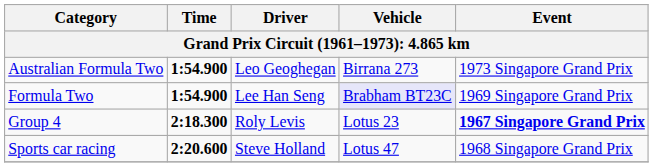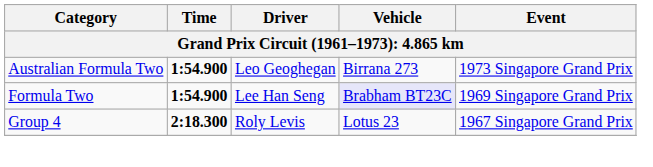 <table class=wikitable style="font-size:90%;">
 <tr>
 <th>Category</th>
 <th>Time</th>
 <th>Driver</th>
 <th>Vehicle</th>
 <th>Event</th>
 </tr>
 <tr>
 <th colspan=5>Grand Prix Circuit (1961–1973): 4.865 km</th>
 </tr>
 <tr>
 <td><a href='#'>Australian Formula Two</a></td>
 <td><strong>1:54.900</strong></td>
 <td><a href='#'>Leo Geoghegan</a></td>
 <td><a href='#'>Birrana 273</a></td>
 <td><a href='#'>1973 Singapore Grand Prix</a></td>
 </tr>
 <tr>
 <td><a href='#'>Formula Two</a></td>
 <td><strong>1:54.900</strong></td>
 <td><a href='#'>Lee Han Seng</a></td>
 <td style="background: lavender;"><a href='#'>Brabham BT23C</a></td>
 <td><a href='#'>1969 Singapore Grand Prix</a></td>
 </tr>
 <tr>
 <td><a href='#'>Group 4</a></td>
 <td><strong>2:18.300</strong></td>
 <td><a href='#'>Roly Levis</a></td>
 <td><a href='#'>Lotus 23</a></td>
-<td><strong><a href='#'>1967 Singapore Grand Prix</a></strong></td>
-</tr>
-<tr>
-<td><a href='#'>Sports car racing</a></td>
-<td><strong>2:20.600</strong></td>
-<td><a href='#'>Steve Holland</a></td>
-<td><a href='#'>Lotus 47</a></td>
-<td><a href='#'>1968 Singapore Grand Prix</a></td>
+<td><a href='#'>1967 Singapore Grand Prix</a></td>
 </tr>
 <tr>
 </tr>
 </table>
